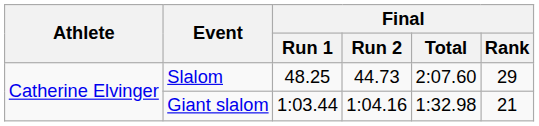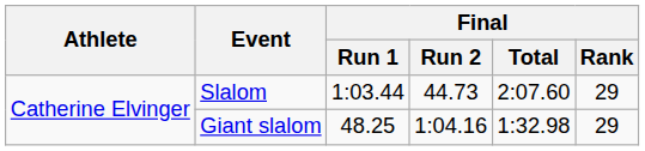 <table class="wikitable">
 <tr>
 <th rowspan="2">Athlete</th>
 <th rowspan="2">Event</th>
 <th colspan="4">Final</th>
 </tr>
 <tr>
 <th>Run 1</th>
 <th>Run 2</th>
 <th>Total</th>
 <th>Rank</th>
 </tr>
 <tr>
 <td rowspan=2><a href='#'>Catherine Elvinger</a></td>
 <td><a href='#'>Slalom</a></td>
-<td align="center">48.25</td>
+<td align="center">1:03.44</td>
 <td align="center">44.73</td>
 <td align="center">2:07.60</td>
 <td align="center">29</td>
 </tr>
 <tr>
 <td><a href='#'>Giant slalom</a></td>
-<td align="center">1:03.44</td>
+<td align="center">48.25</td>
 <td align="center">1:04.16</td>
 <td align="center">1:32.98</td>
-<td align="center">21</td>
+<td align="center">29</td>
 </tr>
 </table>
